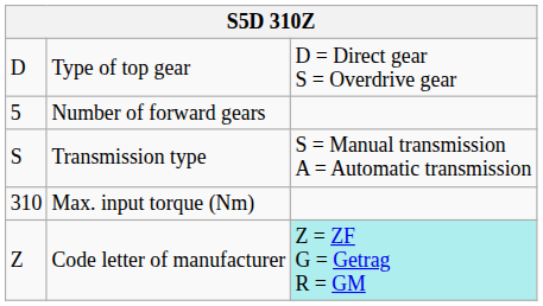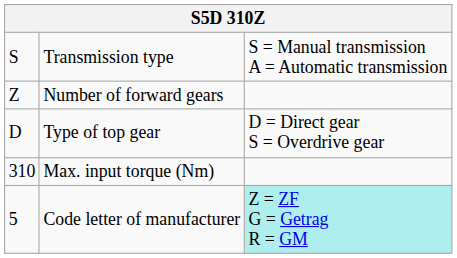 <table class="wikitable">
 <tr>
 <th colspan="3">S5D 310Z</th>
+</tr>
+<tr>
+<td>S</td>
+<td>Transmission type</td>
+<td>S = Manual transmission<br>A = Automatic transmission</td>
+</tr>
+<tr>
+<td>Z</td>
+<td>Number of forward gears</td>
+<td></td>
 </tr>
 <tr>
 <td>D</td>
 <td>Type of top gear</td>
 <td>D = Direct gear<br>S = Overdrive gear</td>
 </tr>
 <tr>
-<td>5</td>
-<td>Number of forward gears</td>
-<td></td>
-</tr>
-<tr>
-<td>S</td>
-<td>Transmission type</td>
-<td>S = Manual transmission<br>A = Automatic transmission</td>
-</tr>
-<tr>
 <td>310</td>
 <td>Max. input torque (Nm)</td>
 <td></td>
 </tr>
 <tr>
-<td>Z</td>
+<td>5</td>
 <td>Code letter of manufacturer</td>
 <td style="background: paleturquoise;">Z = <a href='#'>ZF</a><br>G = <a href='#'>Getrag</a><br>R = <a href='#'>GM</a></td>
 </tr>
 </table>
